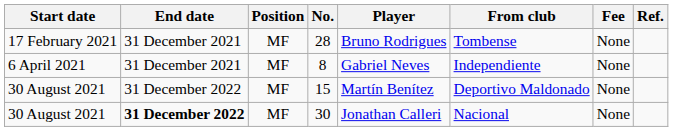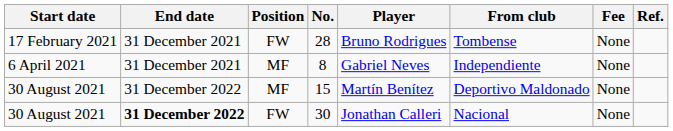 <table class="wikitable sortable">
 <tr>
 <th style="text-align:center;"><strong>Start date</strong></th>
 <th style="text-align:center;"><strong>End date</strong></th>
 <th style="text-align:center;"><strong>Position</strong></th>
 <th style="text-align:center;"><strong>No.</strong></th>
 <th style="text-align:center;"><strong>Player</strong></th>
 <th style="text-align:center;"><strong>From club</strong></th>
 <th style="text-align:center;"><strong>Fee</strong></th>
 <th style="text-align:center;"><strong>Ref.</strong></th>
 </tr>
 <tr>
 <td>17 February 2021</td>
 <td>31 December 2021</td>
-<td style="text-align:center;">MF</td>
+<td style="text-align:center;">FW</td>
 <td style="text-align:center;">28</td>
 <td style="text-align:left;"> <a href='#'>Bruno Rodrigues</a></td>
 <td style="text-align:left;"><a href='#'>Tombense</a></td>
 <td> None</td>
 <td></td>
 </tr>
 <tr>
 <td>6 April 2021</td>
 <td>31 December 2021</td>
 <td style="text-align:center;">MF</td>
 <td style="text-align:center;">8</td>
 <td style="text-align:left;"> <a href='#'>Gabriel Neves</a></td>
 <td style="text-align:left;"> <a href='#'>Independiente</a></td>
 <td> None</td>
 <td></td>
 </tr>
 <tr>
 <td>30 August 2021</td>
 <td>31 December 2022</td>
 <td style="text-align:center;">MF</td>
 <td style="text-align:center;">15</td>
 <td style="text-align:left;"> <a href='#'>Martín Benítez</a></td>
 <td style="text-align:left;"> <a href='#'>Deportivo Maldonado</a></td>
 <td> None</td>
 <td></td>
 </tr>
 <tr>
 <td>30 August 2021</td>
 <td><strong>31 December 2022</strong></td>
-<td style="text-align:center;">MF</td>
+<td style="text-align:center;">FW</td>
 <td style="text-align:center;">30</td>
 <td style="text-align:left;"> <a href='#'>Jonathan Calleri</a></td>
 <td style="text-align:left;"> <a href='#'>Nacional</a></td>
 <td> None</td>
 <td></td>
 </tr>
 </table>
